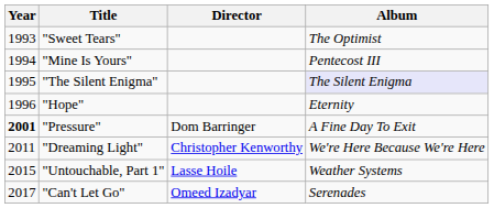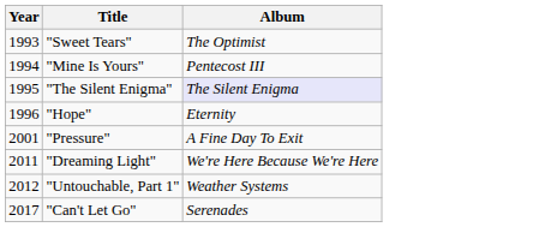 <table class="wikitable">
 <tr>
 <th>Year</th>
 <th>Title</th>
-<th>Director</th>
 <th>Album</th>
 </tr>
 <tr>
 <td>1993</td>
 <td>"Sweet Tears"</td>
-<td></td>
 <td><em>The Optimist</em></td>
 </tr>
 <tr>
 <td>1994</td>
 <td>"Mine Is Yours"</td>
-<td></td>
 <td><em>Pentecost III</em></td>
 </tr>
 <tr>
 <td>1995</td>
 <td>"The Silent Enigma"</td>
-<td></td>
 <td style="background: lavender;"><em>The Silent Enigma</em></td>
 </tr>
 <tr>
 <td>1996</td>
 <td>"Hope"</td>
-<td></td>
 <td><em>Eternity</em></td>
 </tr>
 <tr>
-<td><strong>2001</strong></td>
+<td>2001</td>
 <td>"Pressure"</td>
-<td>Dom Barringer</td>
 <td><em>A Fine Day To Exit</em></td>
 </tr>
 <tr>
 <td>2011</td>
 <td>"Dreaming Light"</td>
-<td><a href='#'>Christopher Kenworthy</a></td>
 <td><em>We're Here Because We're Here</em></td>
 </tr>
 <tr>
-<td>2015</td>
+<td>2012</td>
 <td>"Untouchable, Part 1"</td>
-<td><a href='#'>Lasse Hoile</a></td>
 <td><em>Weather Systems</em></td>
 </tr>
 <tr>
 <td>2017</td>
 <td>"Can't Let Go"</td>
-<td><a href='#'>Omeed Izadyar</a></td>
 <td><em>Serenades</em></td>
 </tr>
 </table>
